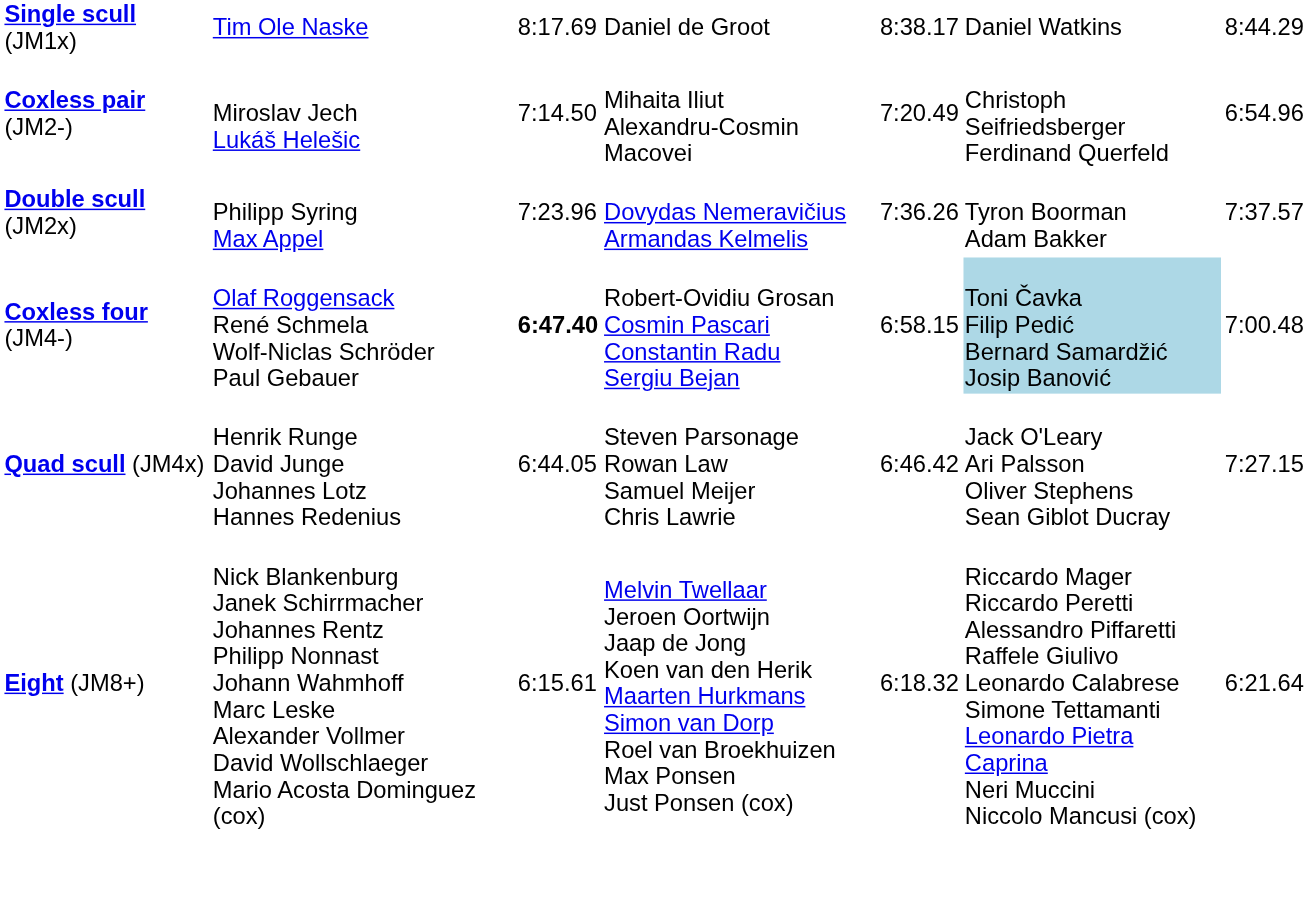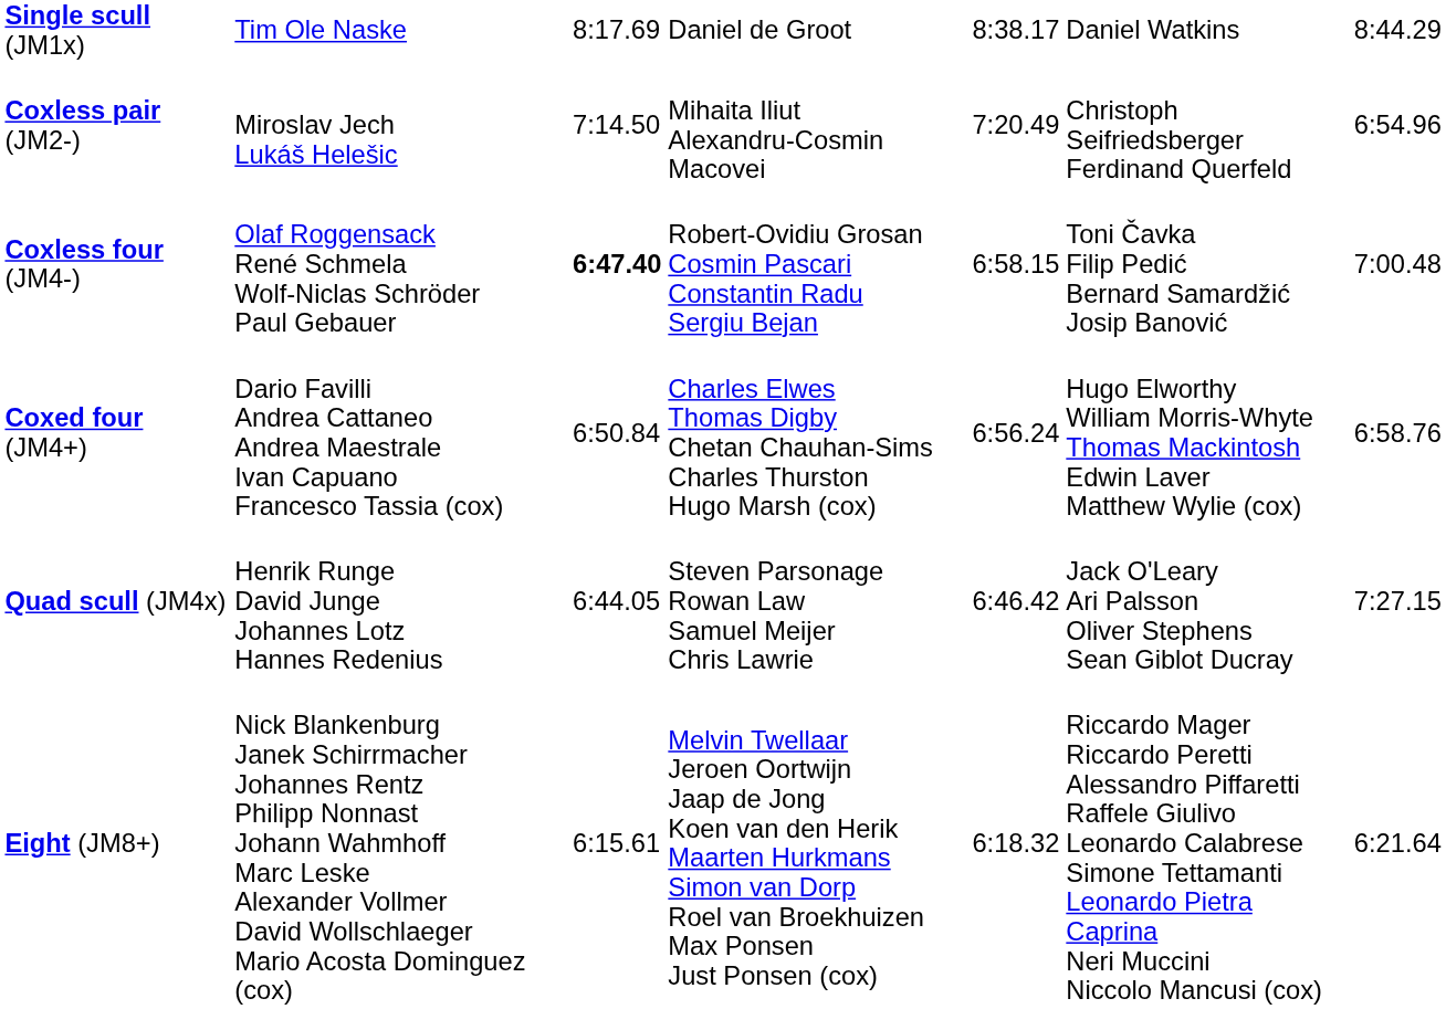 <table>
 <tr>
 <td><strong><a href='#'>Single scull</a></strong> (JM1x)</td>
 <td><a href='#'>Tim Ole Naske</a><br></td>
 <td>8:17.69</td>
 <td>Daniel de Groot<br></td>
 <td>8:38.17</td>
 <td>Daniel Watkins<br></td>
 <td>8:44.29</td>
 </tr>
 <tr>
 <td><strong><a href='#'>Coxless pair</a></strong> (JM2-)</td>
 <td><br>Miroslav Jech<br><a href='#'>Lukáš Helešic</a></td>
 <td>7:14.50</td>
 <td><br>Mihaita Iliut<br>Alexandru-Cosmin Macovei</td>
 <td>7:20.49</td>
 <td><br>Christoph Seifriedsberger<br>Ferdinand Querfeld</td>
 <td>6:54.96</td>
 </tr>
 <tr>
-<td><strong><a href='#'>Double scull</a></strong> (JM2x)</td>
-<td><br>Philipp Syring<br><a href='#'>Max Appel</a></td>
-<td>7:23.96</td>
-<td><br><a href='#'>Dovydas Nemeravičius</a><br><a href='#'>Armandas Kelmelis</a></td>
-<td>7:36.26</td>
-<td><br>Tyron Boorman<br>Adam Bakker</td>
-<td>7:37.57</td>
-</tr>
-<tr>
 <td><strong><a href='#'>Coxless four</a></strong> (JM4-)</td>
 <td><br><a href='#'>Olaf Roggensack</a><br>René Schmela<br>Wolf-Niclas Schröder<br>Paul Gebauer</td>
 <td><strong>6:47.40</strong></td>
 <td><br>Robert-Ovidiu Grosan<br><a href='#'>Cosmin Pascari</a><br><a href='#'>Constantin Radu</a><br><a href='#'>Sergiu Bejan</a></td>
 <td>6:58.15</td>
-<td style="background: lightblue;"><br>Toni Čavka<br>Filip Pedić<br>Bernard Samardžić<br>Josip Banović</td>
+<td><br>Toni Čavka<br>Filip Pedić<br>Bernard Samardžić<br>Josip Banović</td>
 <td>7:00.48</td>
+</tr>
+<tr>
+<td><strong><a href='#'>Coxed four</a></strong> (JM4+)</td>
+<td><br>Dario Favilli<br>Andrea Cattaneo<br>Andrea Maestrale<br>Ivan Capuano<br>Francesco Tassia (cox)</td>
+<td>6:50.84</td>
+<td><br><a href='#'>Charles Elwes</a><br><a href='#'>Thomas Digby</a><br>Chetan Chauhan-Sims<br>Charles Thurston<br>Hugo Marsh (cox)</td>
+<td>6:56.24</td>
+<td><br>Hugo Elworthy<br>William Morris-Whyte<br><a href='#'>Thomas Mackintosh</a><br>Edwin Laver<br>Matthew Wylie (cox)</td>
+<td>6:58.76</td>
 </tr>
 <tr>
 <td><strong><a href='#'>Quad scull</a></strong> (JM4x)</td>
 <td><br>Henrik Runge<br>David Junge<br>Johannes Lotz<br>Hannes Redenius</td>
 <td>6:44.05</td>
 <td><br>Steven Parsonage<br>Rowan Law<br>Samuel Meijer<br>Chris Lawrie</td>
 <td>6:46.42</td>
 <td><br>Jack O'Leary<br>Ari Palsson<br>Oliver Stephens<br>Sean Giblot Ducray</td>
 <td>7:27.15</td>
 </tr>
 <tr>
 <td><strong><a href='#'>Eight</a></strong> (JM8+)</td>
 <td><br>Nick Blankenburg<br>Janek Schirrmacher<br>Johannes Rentz<br>Philipp Nonnast<br>Johann Wahmhoff<br>Marc Leske<br>Alexander Vollmer<br>David Wollschlaeger<br>Mario Acosta Dominguez (cox)</td>
 <td>6:15.61</td>
 <td><br><a href='#'>Melvin Twellaar</a><br>Jeroen Oortwijn<br>Jaap de Jong<br>Koen van den Herik<br><a href='#'>Maarten Hurkmans</a><br><a href='#'>Simon van Dorp</a><br>Roel van Broekhuizen<br>Max Ponsen<br>Just Ponsen (cox)</td>
 <td>6:18.32</td>
 <td><br>Riccardo Mager<br>Riccardo Peretti<br>Alessandro Piffaretti<br>Raffele Giulivo<br>Leonardo Calabrese<br>Simone Tettamanti<br><a href='#'>Leonardo Pietra Caprina</a><br>Neri Muccini<br>Niccolo Mancusi (cox)</td>
 <td>6:21.64</td>
 </tr>
 </table>
